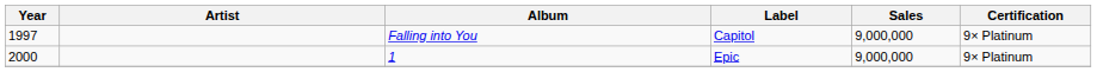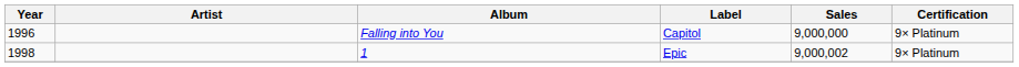 <table class="wikitable sortabe" width="100%" style="font-size: 0.95em">
 <tr>
 <th width=5%><strong>Year</strong></th>
 <th width=30%><strong>Artist</strong></th>
 <th width=30%><strong>Album</strong></th>
 <th width=13%><strong>Label</strong></th>
 <th width=10%><strong>Sales</strong></th>
 <th width=12%><strong>Certification</strong></th>
 </tr>
 <tr>
-<td>1997</td>
+<td>1996</td>
 <td></td>
 <td><em><a href='#'>Falling into You</a></em></td>
 <td><a href='#'>Capitol</a></td>
 <td>9,000,000</td>
 <td>9× Platinum</td>
 </tr>
 <tr>
-<td>2000</td>
+<td>1998</td>
 <td></td>
 <td><em><a href='#'>1</a></em></td>
 <td><a href='#'>Epic</a></td>
-<td>9,000,000</td>
+<td>9,000,002</td>
 <td>9× Platinum</td>
 </tr>
 <tr>
 </tr>
 </table>
